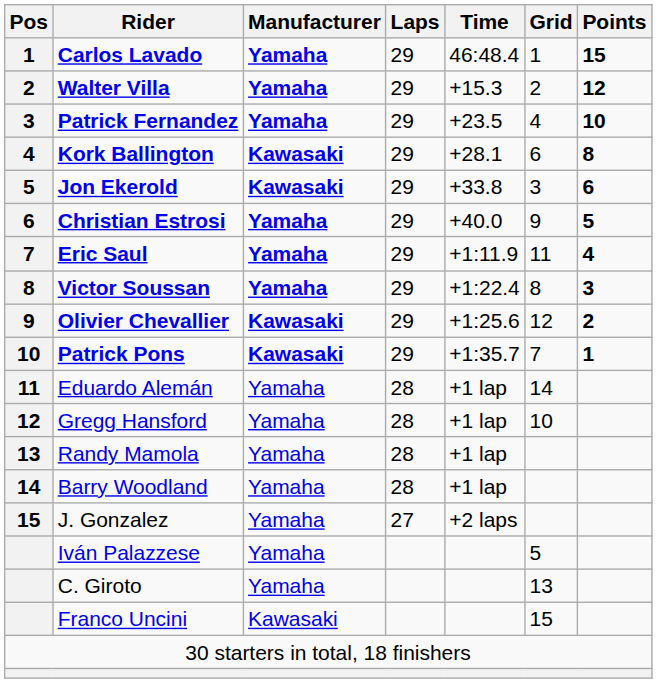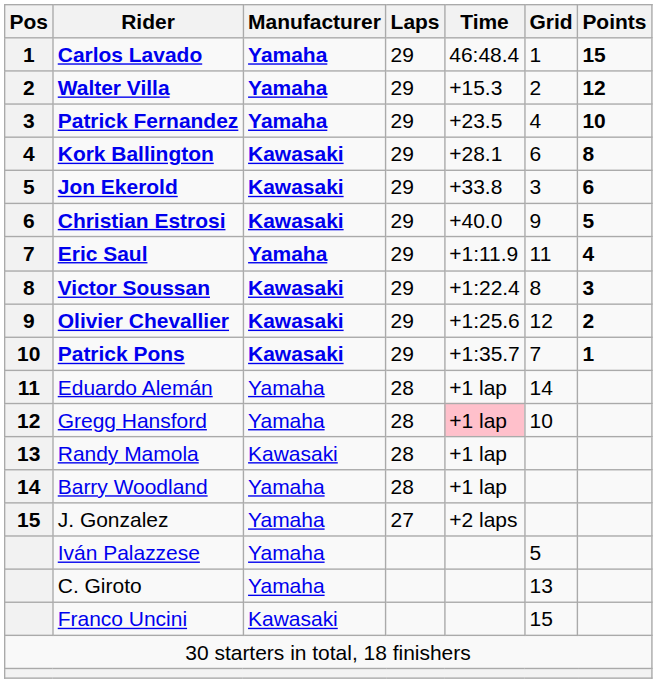 <table class="wikitable" style="font-size: 95%;">
 <tr>
 <th>Pos</th>
 <th>Rider</th>
 <th>Manufacturer</th>
 <th>Laps</th>
 <th>Time</th>
 <th>Grid</th>
 <th>Points</th>
 </tr>
 <tr>
 <th>1</th>
 <td> <strong><a href='#'>Carlos Lavado</a></strong></td>
 <td><strong><a href='#'>Yamaha</a></strong></td>
 <td>29</td>
 <td>46:48.4</td>
 <td>1</td>
 <td><strong>15</strong></td>
 </tr>
 <tr>
 <th>2</th>
 <td> <strong><a href='#'>Walter Villa</a></strong></td>
 <td><strong><a href='#'>Yamaha</a></strong></td>
 <td>29</td>
 <td>+15.3</td>
 <td>2</td>
 <td><strong>12</strong></td>
 </tr>
 <tr>
 <th>3</th>
 <td> <strong><a href='#'>Patrick Fernandez</a></strong></td>
 <td><strong><a href='#'>Yamaha</a></strong></td>
 <td>29</td>
 <td>+23.5</td>
 <td>4</td>
 <td><strong>10</strong></td>
 </tr>
 <tr>
 <th>4</th>
 <td> <strong><a href='#'>Kork Ballington</a></strong></td>
 <td><strong><a href='#'>Kawasaki</a></strong></td>
 <td>29</td>
 <td>+28.1</td>
 <td>6</td>
 <td><strong>8</strong></td>
 </tr>
 <tr>
 <th>5</th>
 <td> <strong><a href='#'>Jon Ekerold</a></strong></td>
 <td><strong><a href='#'>Kawasaki</a></strong></td>
 <td>29</td>
 <td>+33.8</td>
 <td>3</td>
 <td><strong>6</strong></td>
 </tr>
 <tr>
 <th>6</th>
 <td> <strong><a href='#'>Christian Estrosi</a></strong></td>
-<td><strong><a href='#'>Yamaha</a></strong></td>
+<td><strong><a href='#'>Kawasaki</a></strong></td>
 <td>29</td>
 <td>+40.0</td>
 <td>9</td>
 <td><strong>5</strong></td>
 </tr>
 <tr>
 <th>7</th>
 <td> <strong><a href='#'>Eric Saul</a></strong></td>
 <td><strong><a href='#'>Yamaha</a></strong></td>
 <td>29</td>
 <td>+1:11.9</td>
 <td>11</td>
 <td><strong>4</strong></td>
 </tr>
 <tr>
 <th>8</th>
 <td> <strong><a href='#'>Victor Soussan</a></strong></td>
-<td><strong><a href='#'>Yamaha</a></strong></td>
+<td><strong><a href='#'>Kawasaki</a></strong></td>
 <td>29</td>
 <td>+1:22.4</td>
 <td>8</td>
 <td><strong>3</strong></td>
 </tr>
 <tr>
 <th>9</th>
 <td> <strong><a href='#'>Olivier Chevallier</a></strong></td>
 <td><strong><a href='#'>Kawasaki</a></strong></td>
 <td>29</td>
 <td>+1:25.6</td>
 <td>12</td>
 <td><strong>2</strong></td>
 </tr>
 <tr>
 <th>10</th>
 <td> <strong><a href='#'>Patrick Pons</a></strong></td>
 <td><strong><a href='#'>Kawasaki</a></strong></td>
 <td>29</td>
 <td>+1:35.7</td>
 <td>7</td>
 <td><strong>1</strong></td>
 </tr>
 <tr>
 <th>11</th>
 <td> <a href='#'>Eduardo Alemán</a></td>
 <td><a href='#'>Yamaha</a></td>
 <td>28</td>
 <td>+1 lap</td>
 <td>14</td>
 <td></td>
 </tr>
 <tr>
 <th>12</th>
 <td> <a href='#'>Gregg Hansford</a></td>
 <td><a href='#'>Yamaha</a></td>
 <td>28</td>
-<td>+1 lap</td>
+<td style="background: pink;">+1 lap</td>
 <td>10</td>
 <td></td>
 </tr>
 <tr>
 <th>13</th>
 <td> <a href='#'>Randy Mamola</a></td>
-<td><a href='#'>Yamaha</a></td>
+<td><a href='#'>Kawasaki</a></td>
 <td>28</td>
 <td>+1 lap</td>
 <td></td>
 <td></td>
 </tr>
 <tr>
 <th>14</th>
 <td> <a href='#'>Barry Woodland</a></td>
 <td><a href='#'>Yamaha</a></td>
 <td>28</td>
 <td>+1 lap</td>
 <td></td>
 <td></td>
 </tr>
 <tr>
 <th>15</th>
 <td> J. Gonzalez</td>
 <td><a href='#'>Yamaha</a></td>
 <td>27</td>
 <td>+2 laps</td>
 <td></td>
 <td></td>
 </tr>
 <tr>
 <th></th>
 <td> <a href='#'>Iván Palazzese</a></td>
 <td><a href='#'>Yamaha</a></td>
 <td></td>
 <td></td>
 <td>5</td>
 <td></td>
 </tr>
 <tr>
 <th></th>
 <td> C. Giroto</td>
 <td><a href='#'>Yamaha</a></td>
 <td></td>
 <td></td>
 <td>13</td>
 <td></td>
 </tr>
 <tr>
 <th></th>
 <td> <a href='#'>Franco Uncini</a></td>
 <td><a href='#'>Kawasaki</a></td>
 <td></td>
 <td></td>
 <td>15</td>
 <td></td>
 </tr>
 <tr>
 <td colspan=7 align=center>30 starters in total, 18 finishers</td>
 </tr>
 <tr>
 <th colspan=7></th>
 </tr>
 </table>
